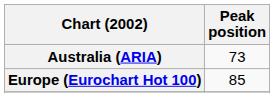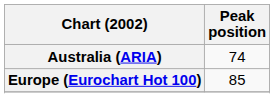 <table class="wikitable sortable plainrowheaders" style="text-align:center">
 <tr>
 <th scope="col">Chart (2002)</th>
 <th scope="col">Peak<br>position</th>
 </tr>
 <tr>
 <th scope="row">Australia (<a href='#'>ARIA</a>)</th>
-<td>73</td>
+<td>74</td>
 </tr>
 <tr>
 <th scope="row">Europe (<a href='#'>Eurochart Hot 100</a>)</th>
 <td>85</td>
 </tr>
 <tr>
 </tr>
 <tr>
 </tr>
 <tr>
 </tr>
 </table>
